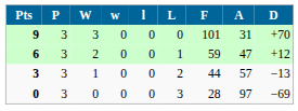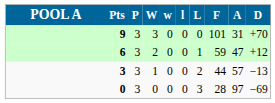 <table align=center cellpadding="3" cellspacing="0" style="background: #f9f9f9; border: 1px #aaa solid; border-collapse: collapse; font-size: 95%;" width=350>
 <tr bgcolor=#006699 style="color:white;">
+<th width=34% style=font-size:120%><strong>POOL A</strong></th>
 <th width=5%>Pts</th>
 <th width=5%>P</th>
 <th width=5%>W</th>
 <th width=5%>w</th>
 <th width=5%>l</th>
 <th width=5%>L</th>
 <th width=5%>F</th>
 <th width=5%>A</th>
 <th width=5%>D</th>
 </tr>
 <tr align=right bgcolor="#ccffcc">
+<td align=left></td>
 <td><strong>9</strong></td>
 <td>3</td>
 <td>3</td>
 <td>0</td>
 <td>0</td>
 <td>0</td>
 <td>101</td>
 <td>31</td>
 <td>+70</td>
 </tr>
 <tr align=right bgcolor="#ccffcc">
+<td align=left></td>
 <td><strong>6</strong></td>
 <td>3</td>
 <td>2</td>
 <td>0</td>
 <td>0</td>
 <td>1</td>
 <td>59</td>
 <td>47</td>
 <td>+12</td>
 </tr>
 <tr align=right>
+<td align=left></td>
 <td><strong>3</strong></td>
 <td>3</td>
 <td>1</td>
 <td>0</td>
 <td>0</td>
 <td>2</td>
 <td>44</td>
 <td>57</td>
 <td>−13</td>
 </tr>
 <tr align=right>
+<td align=left></td>
 <td><strong>0</strong></td>
 <td>3</td>
 <td>0</td>
 <td>0</td>
 <td>0</td>
 <td>3</td>
 <td>28</td>
 <td>97</td>
 <td>−69</td>
 </tr>
 </table>
